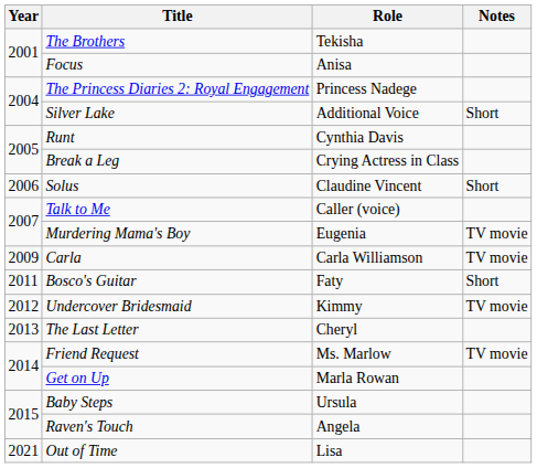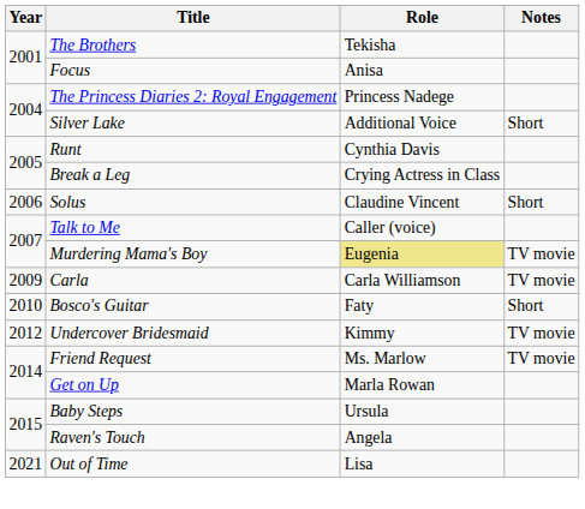 <table class="wikitable plainrowheaders sortable" style="margin-right: 0;">
 <tr>
 <th scope="col">Year</th>
 <th scope="col">Title</th>
 <th scope="col">Role</th>
 <th scope="col" class="unsortable">Notes</th>
 </tr>
 <tr>
 <td rowspan=2>2001</td>
 <td><em><a href='#'>The Brothers</a></em></td>
 <td>Tekisha</td>
 <td></td>
 </tr>
 <tr>
 <td><em>Focus</em></td>
 <td>Anisa</td>
 <td></td>
 </tr>
 <tr>
 <td rowspan=2>2004</td>
 <td><em><a href='#'>The Princess Diaries 2: Royal Engagement</a></em></td>
 <td>Princess Nadege</td>
 <td></td>
 </tr>
 <tr>
 <td><em>Silver Lake</em></td>
 <td>Additional Voice</td>
 <td>Short</td>
 </tr>
 <tr>
 <td rowspan=2>2005</td>
 <td><em>Runt</em></td>
 <td>Cynthia Davis</td>
 <td></td>
 </tr>
 <tr>
 <td><em>Break a Leg</em></td>
 <td>Crying Actress in Class</td>
 <td></td>
 </tr>
 <tr>
 <td>2006</td>
 <td><em>Solus</em></td>
 <td>Claudine Vincent</td>
 <td>Short</td>
 </tr>
 <tr>
 <td rowspan=2>2007</td>
 <td><em><a href='#'>Talk to Me</a></em></td>
 <td>Caller (voice)</td>
 <td></td>
 </tr>
 <tr>
 <td><em>Murdering Mama's Boy</em></td>
-<td>Eugenia</td>
+<td style="background: khaki;">Eugenia</td>
 <td>TV movie</td>
 </tr>
 <tr>
 <td>2009</td>
 <td><em>Carla</em></td>
 <td>Carla Williamson</td>
 <td>TV movie</td>
 </tr>
 <tr>
-<td>2011</td>
+<td>2010</td>
 <td><em>Bosco's Guitar</em></td>
 <td>Faty</td>
 <td>Short</td>
 </tr>
 <tr>
 <td>2012</td>
 <td><em>Undercover Bridesmaid</em></td>
 <td>Kimmy</td>
 <td>TV movie</td>
-</tr>
-<tr>
-<td>2013</td>
-<td><em>The Last Letter</em></td>
-<td>Cheryl</td>
-<td></td>
 </tr>
 <tr>
 <td rowspan=2>2014</td>
 <td><em>Friend Request</em></td>
 <td>Ms. Marlow</td>
 <td>TV movie</td>
 </tr>
 <tr>
 <td><em><a href='#'>Get on Up</a></em></td>
 <td>Marla Rowan</td>
 <td></td>
 </tr>
 <tr>
 <td rowspan=2>2015</td>
 <td><em>Baby Steps</em></td>
 <td>Ursula</td>
 <td></td>
 </tr>
 <tr>
 <td><em>Raven's Touch</em></td>
 <td>Angela</td>
 <td></td>
 </tr>
 <tr>
 <td>2021</td>
 <td><em>Out of Time</em></td>
 <td>Lisa</td>
 <td></td>
 </tr>
 </table>
